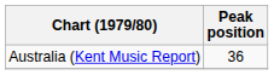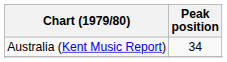 <table class="wikitable">
 <tr>
 <th>Chart (1979/80)</th>
 <th>Peak<br> position</th>
 </tr>
 <tr>
 <td>Australia (<a href='#'>Kent Music Report</a>)</td>
-<td align="center">36</td>
+<td align="center">34</td>
 </tr>
 <tr>
 </tr>
 <tr>
 </tr>
 <tr>
 </tr>
 <tr>
 </tr>
 </table>
